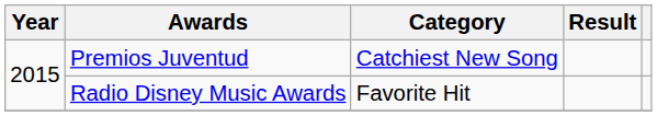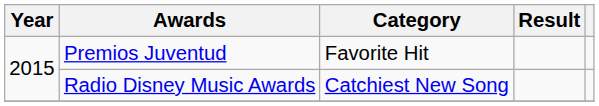 <table class="wikitable">
 <tr>
 <th>Year</th>
 <th>Awards</th>
 <th>Category</th>
 <th>Result</th>
 <th></th>
 </tr>
 <tr>
 <td rowspan="2">2015</td>
 <td><a href='#'>Premios Juventud</a></td>
-<td><a href='#'>Catchiest New Song</a></td>
+<td>Favorite Hit</td>
 <td></td>
 <td style="text-align:center;"></td>
 </tr>
 <tr>
 <td><a href='#'>Radio Disney Music Awards</a></td>
-<td>Favorite Hit</td>
+<td><a href='#'>Catchiest New Song</a></td>
 <td></td>
 <td style="text-align:center;"></td>
 </tr>
 <tr>
 </tr>
 </table>
